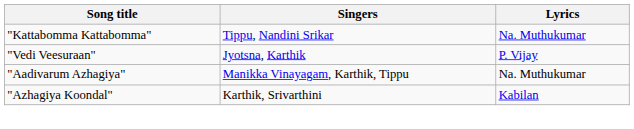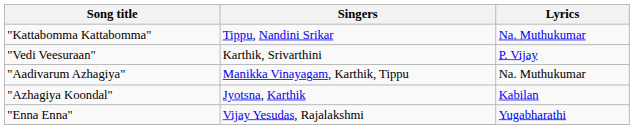 <table class="wikitable" width="50%">
 <tr>
 <th>Song title</th>
 <th>Singers</th>
 <th>Lyrics</th>
 </tr>
 <tr>
 <td>"Kattabomma Kattabomma"</td>
 <td><a href='#'>Tippu</a>, <a href='#'>Nandini Srikar</a></td>
 <td><a href='#'>Na. Muthukumar</a></td>
 </tr>
 <tr>
 <td>"Vedi Veesuraan"</td>
-<td><a href='#'>Jyotsna</a>, <a href='#'>Karthik</a></td>
+<td>Karthik, Srivarthini</td>
 <td><a href='#'>P. Vijay</a></td>
 </tr>
 <tr>
 <td>"Aadivarum Azhagiya"</td>
 <td><a href='#'>Manikka Vinayagam</a>, Karthik, Tippu</td>
 <td>Na. Muthukumar</td>
 </tr>
 <tr>
 <td>"Azhagiya Koondal"</td>
-<td>Karthik, Srivarthini</td>
+<td><a href='#'>Jyotsna</a>, <a href='#'>Karthik</a></td>
 <td><a href='#'>Kabilan</a></td>
 </tr>
+<tr>
+<td>"Enna Enna"</td>
+<td><a href='#'>Vijay Yesudas</a>, Rajalakshmi</td>
+<td><a href='#'>Yugabharathi</a></td>
+</tr>
 </table>
